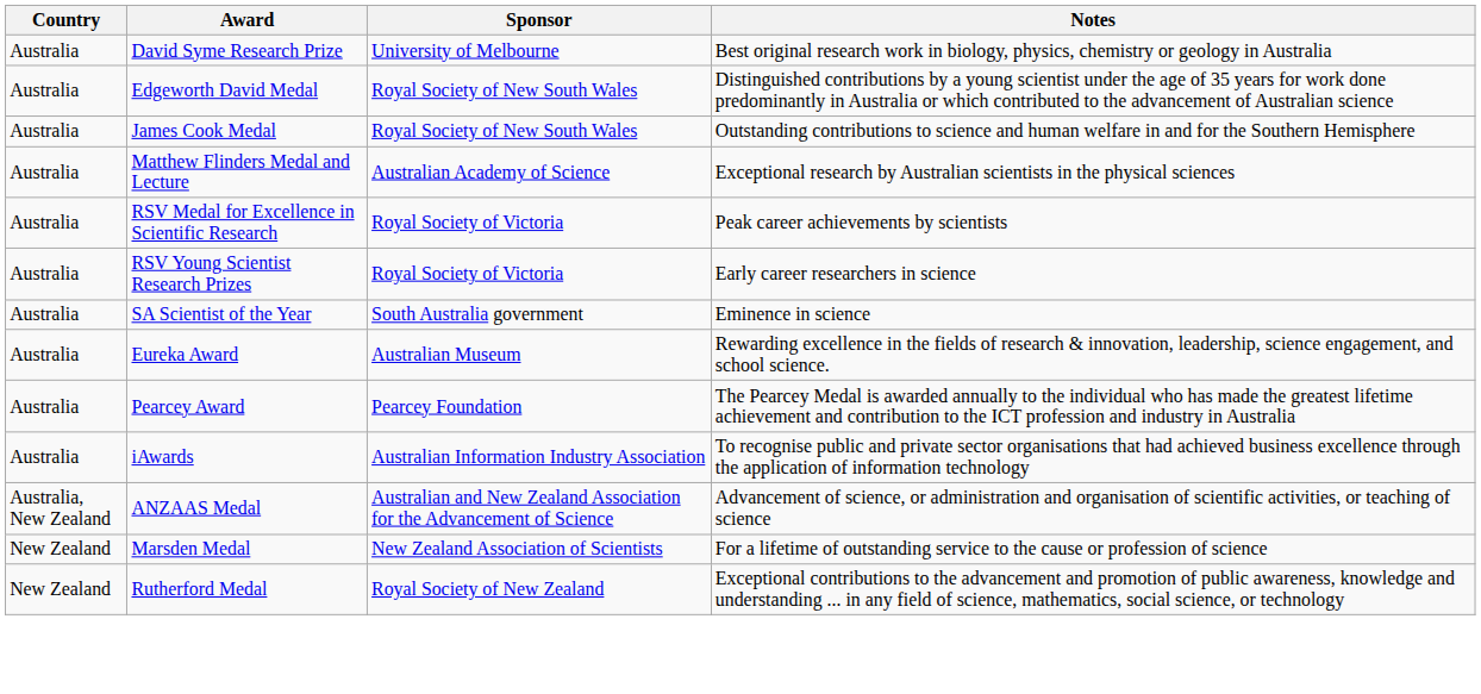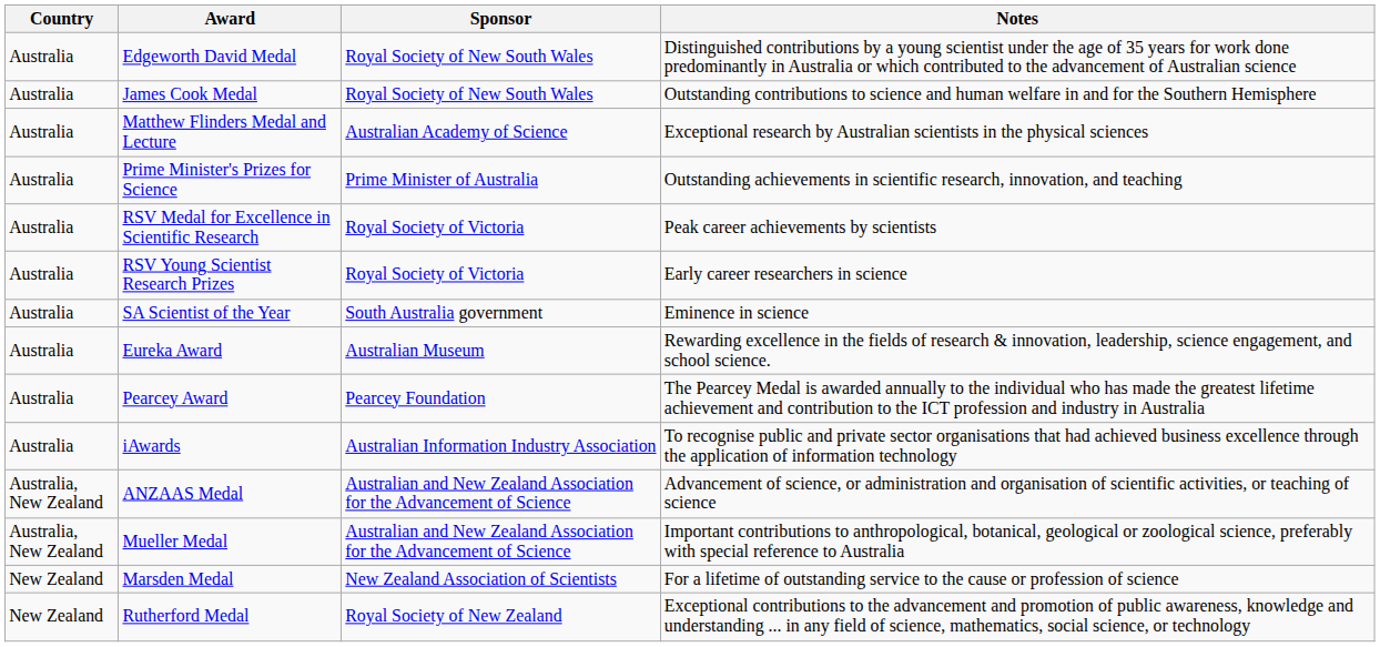 <table class="wikitable sortable">
 <tr>
 <th style="width:6em;">Country</th>
 <th>Award</th>
 <th>Sponsor</th>
 <th>Notes</th>
-</tr>
-<tr>
-<td>Australia</td>
-<td><a href='#'>David Syme Research Prize</a></td>
-<td><a href='#'>University of Melbourne</a></td>
-<td>Best original research work in biology, physics, chemistry or geology in Australia</td>
 </tr>
 <tr>
 <td>Australia</td>
 <td><a href='#'>Edgeworth David Medal</a></td>
 <td><a href='#'>Royal Society of New South Wales</a></td>
 <td>Distinguished contributions by a young scientist under the age of 35 years for work done predominantly in Australia or which contributed to the advancement of Australian science</td>
 </tr>
 <tr>
 <td>Australia</td>
 <td><a href='#'>James Cook Medal</a></td>
 <td><a href='#'>Royal Society of New South Wales</a></td>
 <td>Outstanding contributions to science and human welfare in and for the Southern Hemisphere</td>
 </tr>
 <tr>
 <td>Australia</td>
 <td><a href='#'>Matthew Flinders Medal and Lecture</a></td>
 <td><a href='#'>Australian Academy of Science</a></td>
 <td>Exceptional research by Australian scientists in the physical sciences</td>
+</tr>
+<tr>
+<td>Australia</td>
+<td><a href='#'>Prime Minister's Prizes for Science</a></td>
+<td><a href='#'>Prime Minister of Australia</a></td>
+<td>Outstanding achievements in scientific research, innovation, and teaching</td>
 </tr>
 <tr>
 <td>Australia</td>
 <td><a href='#'>RSV Medal for Excellence in Scientific Research</a></td>
 <td><a href='#'>Royal Society of Victoria</a></td>
 <td>Peak career achievements by scientists</td>
 </tr>
 <tr>
 <td>Australia</td>
 <td><a href='#'>RSV Young Scientist Research Prizes</a></td>
 <td><a href='#'>Royal Society of Victoria</a></td>
 <td>Early career researchers in science</td>
 </tr>
 <tr>
 <td>Australia</td>
 <td><a href='#'>SA Scientist of the Year</a></td>
 <td><a href='#'>South Australia</a> government</td>
 <td>Eminence in science</td>
 </tr>
 <tr>
 <td>Australia</td>
 <td><a href='#'>Eureka Award</a></td>
 <td><a href='#'>Australian Museum</a></td>
 <td>Rewarding excellence in the fields of research & innovation, leadership, science engagement, and school science.</td>
 </tr>
 <tr>
 <td>Australia</td>
 <td><a href='#'>Pearcey Award</a></td>
 <td><a href='#'>Pearcey Foundation</a></td>
 <td>The Pearcey Medal is awarded annually to the individual who has made the greatest lifetime achievement and contribution to the ICT profession and industry in Australia</td>
 </tr>
 <tr>
 <td>Australia</td>
 <td><a href='#'>iAwards</a></td>
 <td><a href='#'>Australian Information Industry Association</a></td>
 <td>To recognise public and private sector organisations that had achieved business excellence through the application of information technology</td>
 </tr>
 <tr>
 <td>Australia, New Zealand</td>
 <td><a href='#'>ANZAAS Medal</a></td>
 <td><a href='#'>Australian and New Zealand Association for the Advancement of Science</a></td>
 <td>Advancement of science, or administration and organisation of scientific activities, or teaching of science</td>
 </tr>
 <tr>
+<td>Australia, New Zealand</td>
+<td><a href='#'>Mueller Medal</a></td>
+<td><a href='#'>Australian and New Zealand Association for the Advancement of Science</a></td>
+<td>Important contributions to anthropological, botanical, geological or zoological science, preferably with special reference to Australia</td>
+</tr>
+<tr>
 <td>New Zealand</td>
 <td><a href='#'>Marsden Medal</a></td>
 <td><a href='#'>New Zealand Association of Scientists</a></td>
 <td>For a lifetime of outstanding service to the cause or profession of science</td>
 </tr>
 <tr>
 <td>New Zealand</td>
 <td><a href='#'>Rutherford Medal</a></td>
 <td><a href='#'>Royal Society of New Zealand</a></td>
 <td>Exceptional contributions to the advancement and promotion of public awareness, knowledge and understanding ... in any field of science, mathematics, social science, or technology</td>
 </tr>
 </table>
